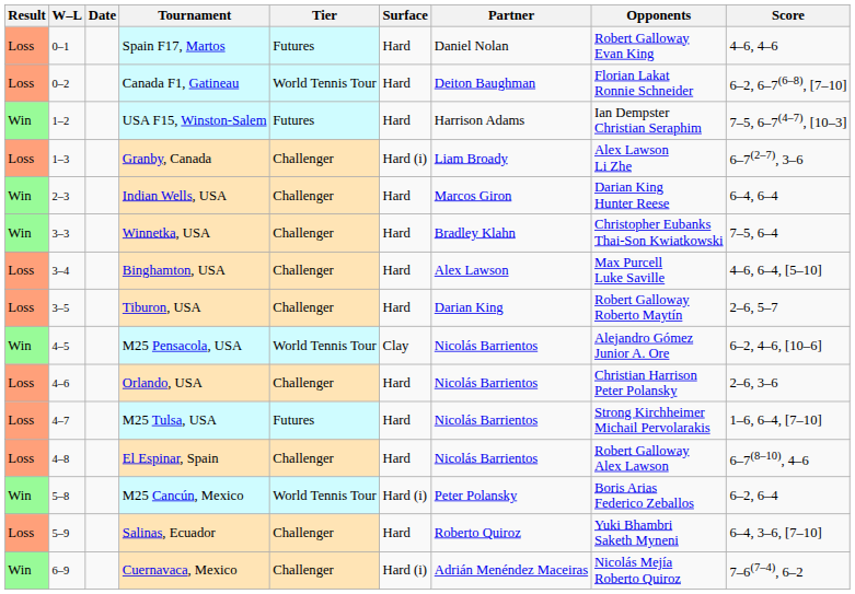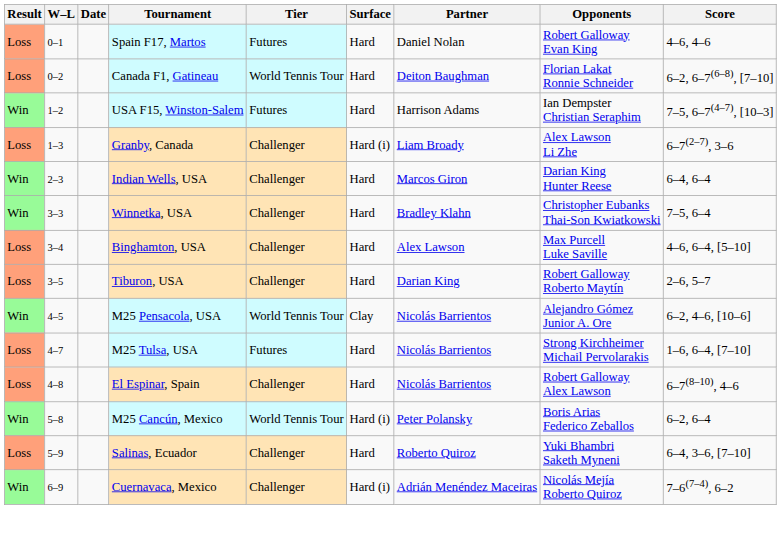 <table class="sortable wikitable">
 <tr>
 <th>Result</th>
 <th class="unsortable">W–L</th>
 <th>Date</th>
 <th>Tournament</th>
 <th>Tier</th>
 <th>Surface</th>
 <th>Partner</th>
 <th>Opponents</th>
 <th class="unsortable">Score</th>
 </tr>
 <tr>
 <td bgcolor=FFA07A>Loss</td>
 <td><small>0–1</small></td>
 <td></td>
 <td style="background:#cffcff;">Spain F17, <a href='#'>Martos</a></td>
 <td style="background:#cffcff;">Futures</td>
 <td>Hard</td>
 <td> Daniel Nolan</td>
 <td> <a href='#'>Robert Galloway</a><br> <a href='#'>Evan King</a></td>
 <td>4–6, 4–6</td>
 </tr>
 <tr>
 <td bgcolor=FFA07A>Loss</td>
 <td><small>0–2</small></td>
 <td></td>
 <td style="background:#cffcff;">Canada F1, <a href='#'>Gatineau</a></td>
 <td style="background:#cffcff;">World Tennis Tour</td>
 <td>Hard</td>
 <td> <a href='#'>Deiton Baughman</a></td>
 <td> <a href='#'>Florian Lakat</a><br> <a href='#'>Ronnie Schneider</a></td>
 <td>6–2, 6–7<sup>(6–8)</sup>, [7–10]</td>
 </tr>
 <tr>
 <td bgcolor=98fb98>Win</td>
 <td><small>1–2</small></td>
 <td></td>
 <td style="background:#cffcff;">USA F15, <a href='#'>Winston-Salem</a></td>
 <td style="background:#cffcff;">Futures</td>
 <td>Hard</td>
 <td> Harrison Adams</td>
 <td> Ian Dempster<br> <a href='#'>Christian Seraphim</a></td>
 <td>7–5, 6–7<sup>(4–7)</sup>, [10–3]</td>
 </tr>
 <tr>
 <td bgcolor=FFA07A>Loss</td>
 <td><small>1–3</small></td>
 <td><a href='#'></a></td>
 <td style="background:moccasin;"><a href='#'>Granby</a>, Canada</td>
 <td style="background:moccasin;">Challenger</td>
 <td>Hard (i)</td>
 <td> <a href='#'>Liam Broady</a></td>
 <td> <a href='#'>Alex Lawson</a><br> <a href='#'>Li Zhe</a></td>
 <td>6–7<sup>(2–7)</sup>, 3–6</td>
 </tr>
 <tr>
 <td bgcolor=98fb98>Win</td>
 <td><small>2–3</small></td>
 <td><a href='#'></a></td>
 <td style="background:moccasin;"><a href='#'>Indian Wells</a>, USA</td>
 <td style="background:moccasin;">Challenger</td>
 <td>Hard</td>
 <td> <a href='#'>Marcos Giron</a></td>
 <td> <a href='#'>Darian King</a><br> <a href='#'>Hunter Reese</a></td>
 <td>6–4, 6–4</td>
 </tr>
 <tr>
 <td bgcolor=98fb98>Win</td>
 <td><small>3–3</small></td>
 <td><a href='#'></a></td>
 <td style="background:moccasin;"><a href='#'>Winnetka</a>, USA</td>
 <td style="background:moccasin;">Challenger</td>
 <td>Hard</td>
 <td> <a href='#'>Bradley Klahn</a></td>
 <td> <a href='#'>Christopher Eubanks</a><br> <a href='#'>Thai-Son Kwiatkowski</a></td>
 <td>7–5, 6–4</td>
 </tr>
 <tr>
 <td bgcolor=FFA07A>Loss</td>
 <td><small>3–4</small></td>
 <td><a href='#'></a></td>
 <td style="background:moccasin;"><a href='#'>Binghamton</a>, USA</td>
 <td style="background:moccasin;">Challenger</td>
 <td>Hard</td>
 <td> <a href='#'>Alex Lawson</a></td>
 <td> <a href='#'>Max Purcell</a><br> <a href='#'>Luke Saville</a></td>
 <td>4–6, 6–4, [5–10]</td>
 </tr>
 <tr>
 <td bgcolor=FFA07A>Loss</td>
 <td><small>3–5</small></td>
 <td><a href='#'></a></td>
 <td style="background:moccasin;"><a href='#'>Tiburon</a>, USA</td>
 <td style="background:moccasin;">Challenger</td>
 <td>Hard</td>
 <td> <a href='#'>Darian King</a></td>
 <td> <a href='#'>Robert Galloway</a><br> <a href='#'>Roberto Maytín</a></td>
 <td>2–6, 5–7</td>
 </tr>
 <tr>
 <td bgcolor=98fb98>Win</td>
 <td><small>4–5</small></td>
 <td></td>
 <td style="background:#cffcff;">M25 <a href='#'>Pensacola</a>, USA</td>
 <td style="background:#cffcff;">World Tennis Tour</td>
 <td>Clay</td>
 <td> <a href='#'>Nicolás Barrientos</a></td>
 <td> <a href='#'>Alejandro Gómez</a><br> <a href='#'>Junior A. Ore</a></td>
 <td>6–2, 4–6, [10–6]</td>
 </tr>
 <tr>
 <td bgcolor=FFA07A>Loss</td>
-<td><small>4–6</small></td>
-<td><a href='#'></a></td>
-<td style="background:moccasin;"><a href='#'>Orlando</a>, USA</td>
-<td style="background:moccasin;">Challenger</td>
-<td>Hard</td>
-<td> <a href='#'>Nicolás Barrientos</a></td>
-<td> <a href='#'>Christian Harrison</a><br> <a href='#'>Peter Polansky</a></td>
-<td>2–6, 3–6</td>
-</tr>
-<tr>
-<td bgcolor=FFA07A>Loss</td>
 <td><small>4–7</small></td>
 <td></td>
 <td style="background:#cffcff;">M25 <a href='#'>Tulsa</a>, USA</td>
 <td style="background:#cffcff;">Futures</td>
 <td>Hard</td>
 <td> <a href='#'>Nicolás Barrientos</a></td>
 <td> <a href='#'>Strong Kirchheimer</a><br> <a href='#'>Michail Pervolarakis</a></td>
 <td>1–6, 6–4, [7–10]</td>
 </tr>
 <tr>
 <td bgcolor=FFA07A>Loss</td>
 <td><small>4–8</small></td>
 <td><a href='#'></a></td>
 <td style="background:moccasin;"><a href='#'>El Espinar</a>, Spain</td>
 <td style="background:moccasin;">Challenger</td>
 <td>Hard</td>
 <td> <a href='#'>Nicolás Barrientos</a></td>
 <td> <a href='#'>Robert Galloway</a><br> <a href='#'>Alex Lawson</a></td>
 <td>6–7<sup>(8–10)</sup>, 4–6</td>
 </tr>
 <tr>
 <td bgcolor=98fb98>Win</td>
 <td><small>5–8</small></td>
 <td></td>
 <td style="background:#cffcff;">M25 <a href='#'>Cancún</a>, Mexico</td>
 <td style="background:#cffcff;">World Tennis Tour</td>
 <td>Hard (i)</td>
 <td> <a href='#'>Peter Polansky</a></td>
 <td> <a href='#'>Boris Arias</a><br> <a href='#'>Federico Zeballos</a></td>
 <td>6–2, 6–4</td>
 </tr>
 <tr>
 <td bgcolor=FFA07A>Loss</td>
 <td><small>5–9</small></td>
 <td><a href='#'></a></td>
 <td style="background:moccasin;"><a href='#'>Salinas</a>, Ecuador</td>
 <td style="background:moccasin;">Challenger</td>
 <td>Hard</td>
 <td> <a href='#'>Roberto Quiroz</a></td>
 <td> <a href='#'>Yuki Bhambri</a><br> <a href='#'>Saketh Myneni</a></td>
 <td>6–4, 3–6, [7–10]</td>
 </tr>
 <tr>
 <td bgcolor=98fb98>Win</td>
 <td><small>6–9</small></td>
 <td><a href='#'></a></td>
 <td style="background:moccasin;"><a href='#'>Cuernavaca</a>, Mexico</td>
 <td style="background:moccasin;">Challenger</td>
 <td>Hard (i)</td>
 <td> <a href='#'>Adrián Menéndez Maceiras</a></td>
 <td> <a href='#'>Nicolás Mejía</a><br> <a href='#'>Roberto Quiroz</a></td>
 <td>7–6<sup>(7–4)</sup>, 6–2</td>
 </tr>
 </table>
